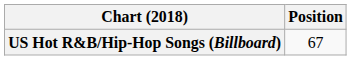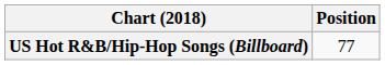 <table class="wikitable sortable plainrowheaders" style="text-align:center">
 <tr>
 <th scope="col">Chart (2018)</th>
 <th scope="col">Position</th>
 </tr>
 <tr>
 <th scope="row">US Hot R&B/Hip-Hop Songs (<em>Billboard</em>)</th>
-<td>67</td>
+<td>77</td>
 </tr>
 </table>
